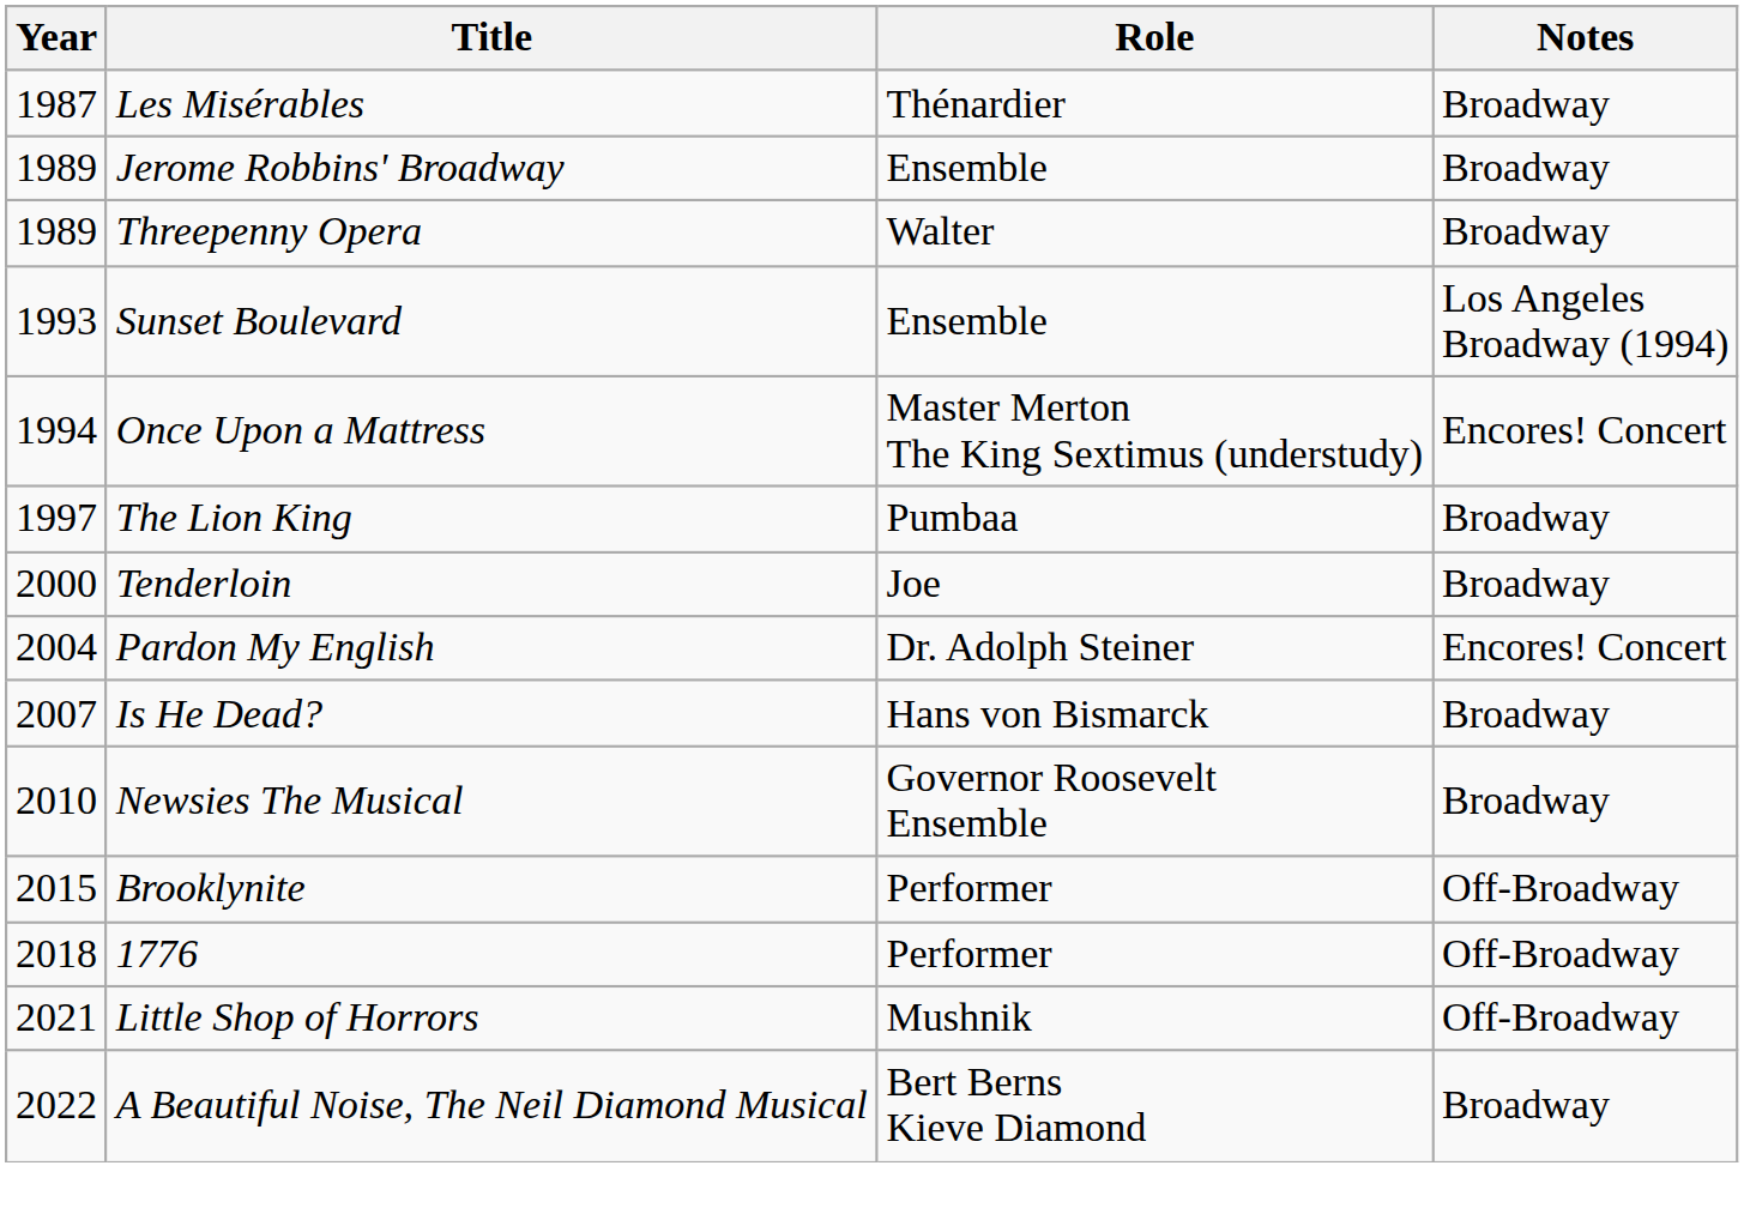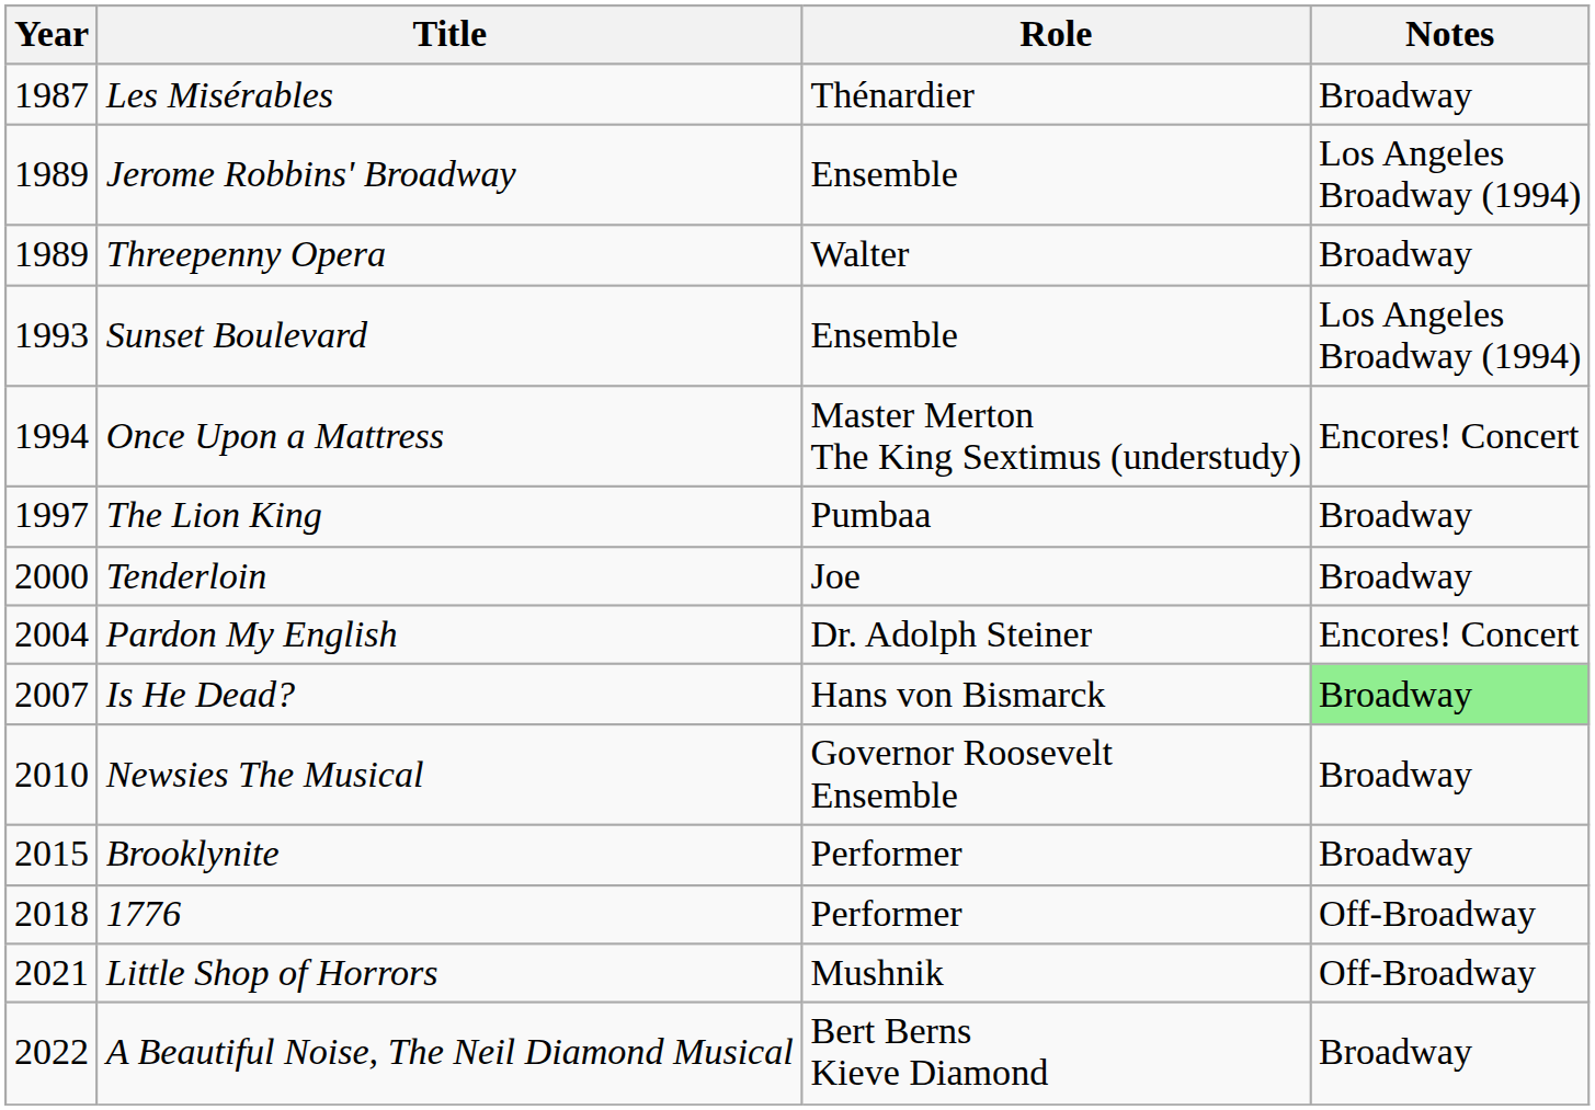 <table class="wikitable sortable">
 <tr>
 <th>Year</th>
 <th>Title</th>
 <th>Role</th>
 <th>Notes</th>
 </tr>
 <tr>
 <td>1987</td>
 <td><em>Les Misérables</em></td>
 <td>Thénardier</td>
 <td>Broadway</td>
 </tr>
 <tr>
 <td>1989</td>
 <td><em>Jerome Robbins' Broadway</em></td>
 <td>Ensemble</td>
-<td>Broadway</td>
+<td>Los Angeles<br>Broadway (1994)</td>
 </tr>
 <tr>
 <td>1989</td>
 <td><em>Threepenny Opera</em></td>
 <td>Walter</td>
 <td>Broadway</td>
 </tr>
 <tr>
 <td>1993</td>
 <td><em>Sunset Boulevard</em></td>
 <td>Ensemble</td>
 <td>Los Angeles<br>Broadway (1994)</td>
 </tr>
 <tr>
 <td>1994</td>
 <td><em>Once Upon a Mattress</em></td>
 <td>Master Merton<br>The King Sextimus (understudy)</td>
 <td>Encores! Concert</td>
 </tr>
 <tr>
 <td>1997</td>
 <td><em>The Lion King</em></td>
 <td>Pumbaa</td>
 <td>Broadway</td>
 </tr>
 <tr>
 <td>2000</td>
 <td><em>Tenderloin</em></td>
 <td>Joe</td>
 <td>Broadway</td>
 </tr>
 <tr>
 <td>2004</td>
 <td><em>Pardon My English</em></td>
 <td>Dr. Adolph Steiner</td>
 <td>Encores! Concert</td>
 </tr>
 <tr>
 <td>2007</td>
 <td><em>Is He Dead?</em></td>
 <td>Hans von Bismarck</td>
-<td>Broadway</td>
+<td style="background: lightgreen;">Broadway</td>
 </tr>
 <tr>
 <td>2010</td>
 <td><em>Newsies The Musical</em></td>
 <td>Governor Roosevelt<br>Ensemble</td>
 <td>Broadway</td>
 </tr>
 <tr>
 <td>2015</td>
 <td><em>Brooklynite</em></td>
 <td>Performer</td>
-<td>Off-Broadway</td>
+<td>Broadway</td>
 </tr>
 <tr>
 <td>2018</td>
 <td><em>1776</em></td>
 <td>Performer</td>
 <td>Off-Broadway</td>
 </tr>
 <tr>
 <td>2021</td>
 <td><em>Little Shop of Horrors</em></td>
 <td>Mushnik</td>
 <td>Off-Broadway</td>
 </tr>
 <tr>
 <td>2022</td>
 <td><em>A Beautiful Noise, The Neil Diamond Musical</em></td>
 <td>Bert Berns<br>Kieve Diamond</td>
 <td>Broadway</td>
 </tr>
 </table>
